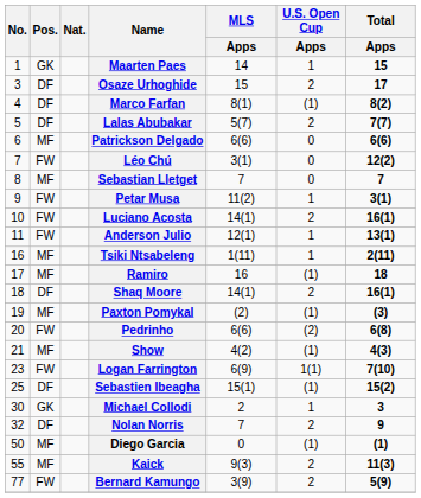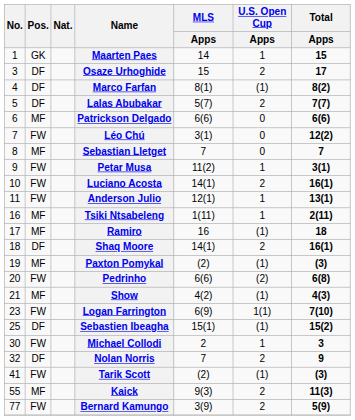 <table class="wikitable sortable" style="text-align:center">
 <tr>
 <th rowspan="2">No.</th>
 <th rowspan="2">Pos.</th>
 <th rowspan="2">Nat.</th>
 <th rowspan="2" style="width:150px;">Name</th>
 <th colspan="1" style="width:86px;"><a href='#'>MLS</a></th>
 <th colspan="1" style="width:86px;"><a href='#'>U.S. Open Cup</a></th>
 <th colspan="1" style="width:86px;">Total</th>
 </tr>
 <tr>
 <th>Apps</th>
 <th>Apps</th>
 <th>Apps</th>
 </tr>
 <tr>
 <td>1</td>
 <td>GK</td>
 <td></td>
 <th scope="row"><a href='#'>Maarten Paes</a></th>
 <td>14</td>
 <td>1</td>
 <td><strong>15</strong></td>
 </tr>
 <tr>
 <td>3</td>
 <td>DF</td>
 <td></td>
 <th scope="row"><a href='#'>Osaze Urhoghide</a></th>
 <td>15</td>
 <td>2</td>
 <td><strong>17</strong></td>
 </tr>
 <tr>
 <td>4</td>
 <td>DF</td>
 <td></td>
 <th scope="row"><a href='#'>Marco Farfan</a></th>
 <td>8(1)</td>
 <td>(1)</td>
 <td><strong>8(2)</strong></td>
 </tr>
 <tr>
 <td>5</td>
 <td>DF</td>
 <td></td>
 <th scope="row"><a href='#'>Lalas Abubakar</a></th>
 <td>5(7)</td>
 <td>2</td>
 <td><strong>7(7)</strong></td>
 </tr>
 <tr>
 <td>6</td>
 <td>MF</td>
 <td></td>
 <th scope="row"><a href='#'>Patrickson Delgado</a></th>
 <td>6(6)</td>
 <td>0</td>
 <td><strong>6(6)</strong></td>
 </tr>
 <tr>
 <td>7</td>
 <td>FW</td>
 <td></td>
 <th scope="row"><a href='#'>Léo Chú</a></th>
 <td>3(1)</td>
 <td>0</td>
 <td><strong>12(2)</strong></td>
 </tr>
 <tr>
 <td>8</td>
 <td>MF</td>
 <td></td>
 <th scope="row"><a href='#'>Sebastian Lletget</a></th>
 <td>7</td>
 <td>0</td>
 <td><strong>7</strong></td>
 </tr>
 <tr>
 <td>9</td>
 <td>FW</td>
 <td></td>
 <th scope="row"><a href='#'>Petar Musa</a></th>
 <td>11(2)</td>
 <td>1</td>
 <td><strong>3(1)</strong></td>
 </tr>
 <tr>
 <td>10</td>
 <td>FW</td>
 <td></td>
 <th scope="row"><a href='#'>Luciano Acosta</a></th>
 <td>14(1)</td>
 <td>2</td>
 <td><strong>16(1)</strong></td>
 </tr>
 <tr>
 <td>11</td>
 <td>FW</td>
 <td></td>
 <th scope="row"><a href='#'>Anderson Julio</a></th>
 <td>12(1)</td>
 <td>1</td>
 <td><strong>13(1)</strong></td>
 </tr>
 <tr>
 <td>16</td>
 <td>MF</td>
 <td></td>
 <th scope="row"><a href='#'>Tsiki Ntsabeleng</a></th>
 <td>1(11)</td>
 <td>1</td>
 <td><strong>2(11)</strong></td>
 </tr>
 <tr>
 <td>17</td>
 <td>MF</td>
 <td></td>
 <th scope="row"><a href='#'>Ramiro</a></th>
 <td>16</td>
 <td>(1)</td>
 <td><strong>18</strong></td>
 </tr>
 <tr>
 <td>18</td>
 <td>DF</td>
 <td></td>
 <th scope="row"><a href='#'>Shaq Moore</a></th>
 <td>14(1)</td>
 <td>2</td>
 <td><strong>16(1)</strong></td>
 </tr>
 <tr>
 <td>19</td>
 <td>MF</td>
 <td></td>
 <th scope="row"><a href='#'>Paxton Pomykal</a></th>
 <td>(2)</td>
 <td>(1)</td>
 <td><strong>(3)</strong></td>
 </tr>
 <tr>
 <td>20</td>
 <td>FW</td>
 <td></td>
 <th scope="row"><a href='#'>Pedrinho</a></th>
 <td>6(6)</td>
 <td>(2)</td>
 <td><strong>6(8)</strong></td>
 </tr>
 <tr>
 <td>21</td>
 <td>MF</td>
 <td></td>
 <th scope="row"><a href='#'>Show</a></th>
 <td>4(2)</td>
 <td>(1)</td>
 <td><strong>4(3)</strong></td>
 </tr>
 <tr>
 <td>23</td>
 <td>FW</td>
 <td></td>
 <th scope="row"><a href='#'>Logan Farrington</a></th>
 <td>6(9)</td>
 <td>1(1)</td>
 <td><strong>7(10)</strong></td>
 </tr>
 <tr>
 <td>25</td>
 <td>DF</td>
 <td></td>
 <th scope="row"><a href='#'>Sebastien Ibeagha</a></th>
 <td>15(1)</td>
 <td>(1)</td>
 <td><strong>15(2)</strong></td>
 </tr>
 <tr>
 <td>30</td>
-<td>GK</td>
+<td>FW</td>
 <td></td>
 <th scope="row"><a href='#'>Michael Collodi</a></th>
 <td>2</td>
 <td>1</td>
 <td><strong>3</strong></td>
 </tr>
 <tr>
 <td>32</td>
 <td>DF</td>
 <td></td>
 <th scope="row"><a href='#'>Nolan Norris</a></th>
 <td>7</td>
 <td>2</td>
 <td><strong>9</strong></td>
 </tr>
 <tr>
-<td>50</td>
-<td>MF</td>
+<td>41</td>
+<td>FW</td>
 <td></td>
-<th scope="row">Diego Garcia</th>
-<td>0</td>
+<th scope="row"><a href='#'>Tarik Scott</a></th>
+<td>(2)</td>
 <td>(1)</td>
-<td><strong>(1)</strong></td>
+<td><strong>(3)</strong></td>
 </tr>
 <tr>
 <td>55</td>
 <td>MF</td>
 <td></td>
 <th scope="row"><a href='#'>Kaick</a></th>
 <td>9(3)</td>
 <td>2</td>
 <td><strong>11(3)</strong></td>
 </tr>
 <tr>
 <td>77</td>
 <td>FW</td>
 <td></td>
 <th scope="row"><a href='#'>Bernard Kamungo</a></th>
 <td>3(9)</td>
 <td>2</td>
 <td><strong>5(9)</strong></td>
 </tr>
 <tr>
 </tr>
 </table>
